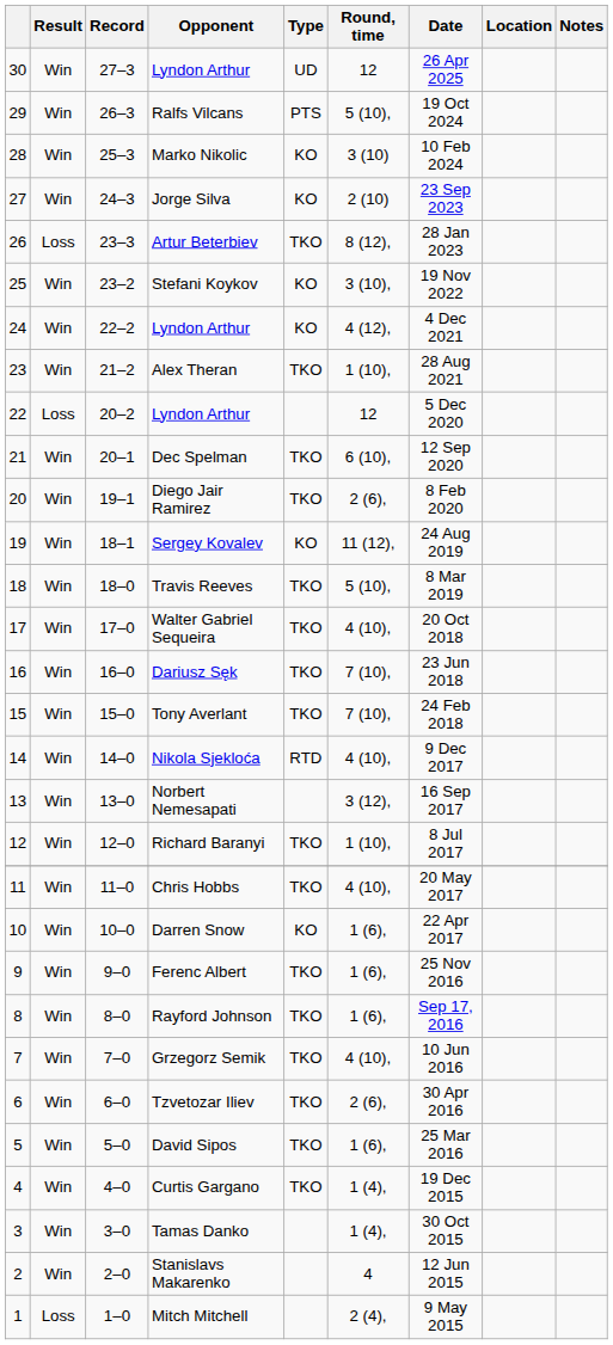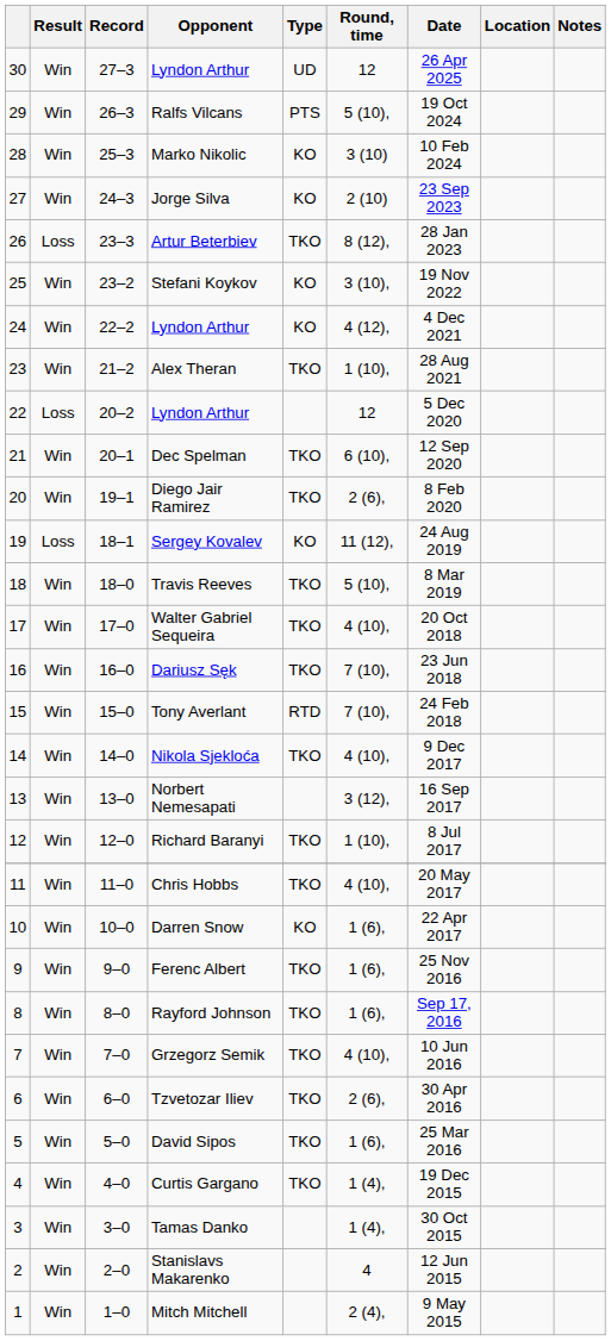 <table class="wikitable" style="text-align:center">
 <tr>
 <th></th>
 <th>Result</th>
 <th>Record</th>
 <th>Opponent</th>
 <th>Type</th>
 <th>Round, time</th>
 <th>Date</th>
 <th>Location</th>
 <th>Notes</th>
 </tr>
 <tr>
 <td>30</td>
 <td>Win</td>
 <td>27–3</td>
 <td style="text-align:left;"><a href='#'>Lyndon Arthur</a></td>
 <td>UD</td>
 <td>12</td>
 <td><a href='#'>26 Apr 2025</a></td>
 <td style="text-align:left;"></td>
 <td></td>
 </tr>
 <tr>
 <td>29</td>
 <td>Win</td>
 <td>26–3</td>
 <td style="text-align:left;">Ralfs Vilcans</td>
 <td>PTS</td>
 <td>5 (10), </td>
 <td>19 Oct 2024</td>
 <td style="text-align:left;"></td>
 <td></td>
 </tr>
 <tr>
 <td>28</td>
 <td>Win</td>
 <td>25–3</td>
 <td style="text-align:left;">Marko Nikolic</td>
 <td>KO</td>
 <td>3 (10) </td>
 <td>10 Feb 2024</td>
 <td style="text-align:left;"></td>
 <td></td>
 </tr>
 <tr>
 <td>27</td>
 <td>Win</td>
 <td>24–3</td>
 <td style="text-align:left;">Jorge Silva</td>
 <td>KO</td>
 <td>2 (10) </td>
 <td><a href='#'>23 Sep 2023</a></td>
 <td style="text-align:left;"></td>
 <td></td>
 </tr>
 <tr>
 <td>26</td>
 <td>Loss</td>
 <td>23–3</td>
 <td style="text-align:left;"><a href='#'>Artur Beterbiev</a></td>
 <td>TKO</td>
 <td>8 (12), </td>
 <td>28 Jan 2023</td>
 <td style="text-align:left;"></td>
 <td style="text-align:left;"></td>
 </tr>
 <tr>
 <td>25</td>
 <td>Win</td>
 <td>23–2</td>
 <td style="text-align:left;">Stefani Koykov</td>
 <td>KO</td>
 <td>3 (10), </td>
 <td>19 Nov 2022</td>
 <td style="text-align:left;"></td>
 <td style="text-align:left;"></td>
 </tr>
 <tr>
 <td>24</td>
 <td>Win</td>
 <td>22–2</td>
 <td style="text-align:left;"><a href='#'>Lyndon Arthur</a></td>
 <td>KO</td>
 <td>4 (12), </td>
 <td>4 Dec 2021</td>
 <td style="text-align:left;"></td>
 <td style="text-align:left;"></td>
 </tr>
 <tr>
 <td>23</td>
 <td>Win</td>
 <td>21–2</td>
 <td style="text-align:left;">Alex Theran</td>
 <td>TKO</td>
 <td>1 (10), </td>
 <td>28 Aug 2021</td>
 <td style="text-align:left;"></td>
 <td></td>
 </tr>
 <tr>
 <td>22</td>
 <td>Loss</td>
 <td>20–2</td>
 <td style="text-align:left;"><a href='#'>Lyndon Arthur</a></td>
 <td></td>
 <td>12</td>
 <td>5 Dec 2020</td>
 <td style="text-align:left;"></td>
 <td style="text-align:left;"></td>
 </tr>
 <tr>
 <td>21</td>
 <td>Win</td>
 <td>20–1</td>
 <td style="text-align:left;">Dec Spelman</td>
 <td>TKO</td>
 <td>6 (10), </td>
 <td>12 Sep 2020</td>
 <td style="text-align:left;"></td>
 <td></td>
 </tr>
 <tr>
 <td>20</td>
 <td>Win</td>
 <td>19–1</td>
 <td style="text-align:left;">Diego Jair Ramirez</td>
 <td>TKO</td>
 <td>2 (6), </td>
 <td>8 Feb 2020</td>
 <td style="text-align:left;"></td>
 <td></td>
 </tr>
 <tr>
 <td>19</td>
-<td>Win</td>
+<td>Loss</td>
 <td>18–1</td>
 <td style="text-align:left;"><a href='#'>Sergey Kovalev</a></td>
 <td>KO</td>
 <td>11 (12), </td>
 <td>24 Aug 2019</td>
 <td style="text-align:left;"></td>
 <td style="text-align:left;"></td>
 </tr>
 <tr>
 <td>18</td>
 <td>Win</td>
 <td>18–0</td>
 <td style="text-align:left;">Travis Reeves</td>
 <td>TKO</td>
 <td>5 (10), </td>
 <td>8 Mar 2019</td>
 <td style="text-align:left;"></td>
 <td style="text-align:left;"></td>
 </tr>
 <tr>
 <td>17</td>
 <td>Win</td>
 <td>17–0</td>
 <td style="text-align:left;">Walter Gabriel Sequeira</td>
 <td>TKO</td>
 <td>4 (10), </td>
 <td>20 Oct 2018</td>
 <td style="text-align:left;"></td>
 <td style="text-align:left;"></td>
 </tr>
 <tr>
 <td>16</td>
 <td>Win</td>
 <td>16–0</td>
 <td style="text-align:left;"><a href='#'>Dariusz Sęk</a></td>
 <td>TKO</td>
 <td>7 (10), </td>
 <td>23 Jun 2018</td>
 <td style="text-align:left;"></td>
 <td style="text-align:left;"></td>
 </tr>
 <tr>
 <td>15</td>
 <td>Win</td>
 <td>15–0</td>
 <td style="text-align:left;">Tony Averlant</td>
-<td>TKO</td>
+<td>RTD</td>
 <td>7 (10), </td>
 <td>24 Feb 2018</td>
 <td style="text-align:left;"></td>
 <td style="text-align:left;"></td>
 </tr>
 <tr>
 <td>14</td>
 <td>Win</td>
 <td>14–0</td>
 <td style="text-align:left;"><a href='#'>Nikola Sjekloća</a></td>
-<td>RTD</td>
+<td>TKO</td>
 <td>4 (10), </td>
 <td>9 Dec 2017</td>
 <td style="text-align:left;"></td>
 <td style="text-align:left;"></td>
 </tr>
 <tr>
 <td>13</td>
 <td>Win</td>
 <td>13–0</td>
 <td style="text-align:left;">Norbert Nemesapati</td>
 <td></td>
 <td>3 (12), </td>
 <td>16 Sep 2017</td>
 <td style="text-align:left;"></td>
 <td style="text-align:left;"></td>
 </tr>
 <tr>
 <td>12</td>
 <td>Win</td>
 <td>12–0</td>
 <td style="text-align:left;">Richard Baranyi</td>
 <td>TKO</td>
 <td>1 (10), </td>
 <td>8 Jul 2017</td>
 <td style="text-align:left;"></td>
 <td style="text-align:left;"></td>
 </tr>
 <tr>
 </tr>
 <tr>
 <td>11</td>
 <td>Win</td>
 <td>11–0</td>
 <td style="text-align:left;">Chris Hobbs</td>
 <td>TKO</td>
 <td>4 (10), </td>
 <td>20 May 2017</td>
 <td style="text-align:left;"></td>
 <td style="text-align:left;"></td>
 </tr>
 <tr>
 <td>10</td>
 <td>Win</td>
 <td>10–0</td>
 <td style="text-align:left;">Darren Snow</td>
 <td>KO</td>
 <td>1 (6), </td>
 <td>22 Apr 2017</td>
 <td style="text-align:left;"></td>
 <td></td>
 </tr>
 <tr>
 <td>9</td>
 <td>Win</td>
 <td>9–0</td>
 <td style="text-align:left;">Ferenc Albert</td>
 <td>TKO</td>
 <td>1 (6), </td>
 <td>25 Nov 2016</td>
 <td style="text-align:left;"></td>
 <td></td>
 </tr>
 <tr>
 <td>8</td>
 <td>Win</td>
 <td>8–0</td>
 <td style="text-align:left;">Rayford Johnson</td>
 <td>TKO</td>
 <td>1 (6), </td>
 <td><a href='#'>Sep 17, 2016</a></td>
 <td style="text-align:left;"></td>
 <td></td>
 </tr>
 <tr>
 <td>7</td>
 <td>Win</td>
 <td>7–0</td>
 <td style="text-align:left;">Grzegorz Semik</td>
 <td>TKO</td>
 <td>4 (10), </td>
 <td>10 Jun 2016</td>
 <td style="text-align:left;"></td>
 <td></td>
 </tr>
 <tr>
 <td>6</td>
 <td>Win</td>
 <td>6–0</td>
 <td style="text-align:left;">Tzvetozar Iliev</td>
 <td>TKO</td>
 <td>2 (6), </td>
 <td>30 Apr 2016</td>
 <td style="text-align:left;"></td>
 <td></td>
 </tr>
 <tr>
 <td>5</td>
 <td>Win</td>
 <td>5–0</td>
 <td style="text-align:left;">David Sipos</td>
 <td>TKO</td>
 <td>1 (6), </td>
 <td>25 Mar 2016</td>
 <td style="text-align:left;"></td>
 <td></td>
 </tr>
 <tr>
 <td>4</td>
 <td>Win</td>
 <td>4–0</td>
 <td style="text-align:left;">Curtis Gargano</td>
 <td>TKO</td>
 <td>1 (4), </td>
 <td>19 Dec 2015</td>
 <td style="text-align:left;"></td>
 <td></td>
 </tr>
 <tr>
 <td>3</td>
 <td>Win</td>
 <td>3–0</td>
 <td style="text-align:left;">Tamas Danko</td>
 <td></td>
 <td>1 (4), </td>
 <td>30 Oct 2015</td>
 <td style="text-align:left;"></td>
 <td></td>
 </tr>
 <tr>
 <td>2</td>
 <td>Win</td>
 <td>2–0</td>
 <td style="text-align:left;">Stanislavs Makarenko</td>
 <td></td>
 <td>4</td>
 <td>12 Jun 2015</td>
 <td style="text-align:left;"></td>
 <td></td>
 </tr>
 <tr>
 <td>1</td>
-<td>Loss</td>
+<td>Win</td>
 <td>1–0</td>
 <td style="text-align:left;">Mitch Mitchell</td>
 <td></td>
 <td>2 (4), </td>
 <td>9 May 2015</td>
 <td style="text-align:left;"></td>
 <td></td>
 </tr>
 </table>
